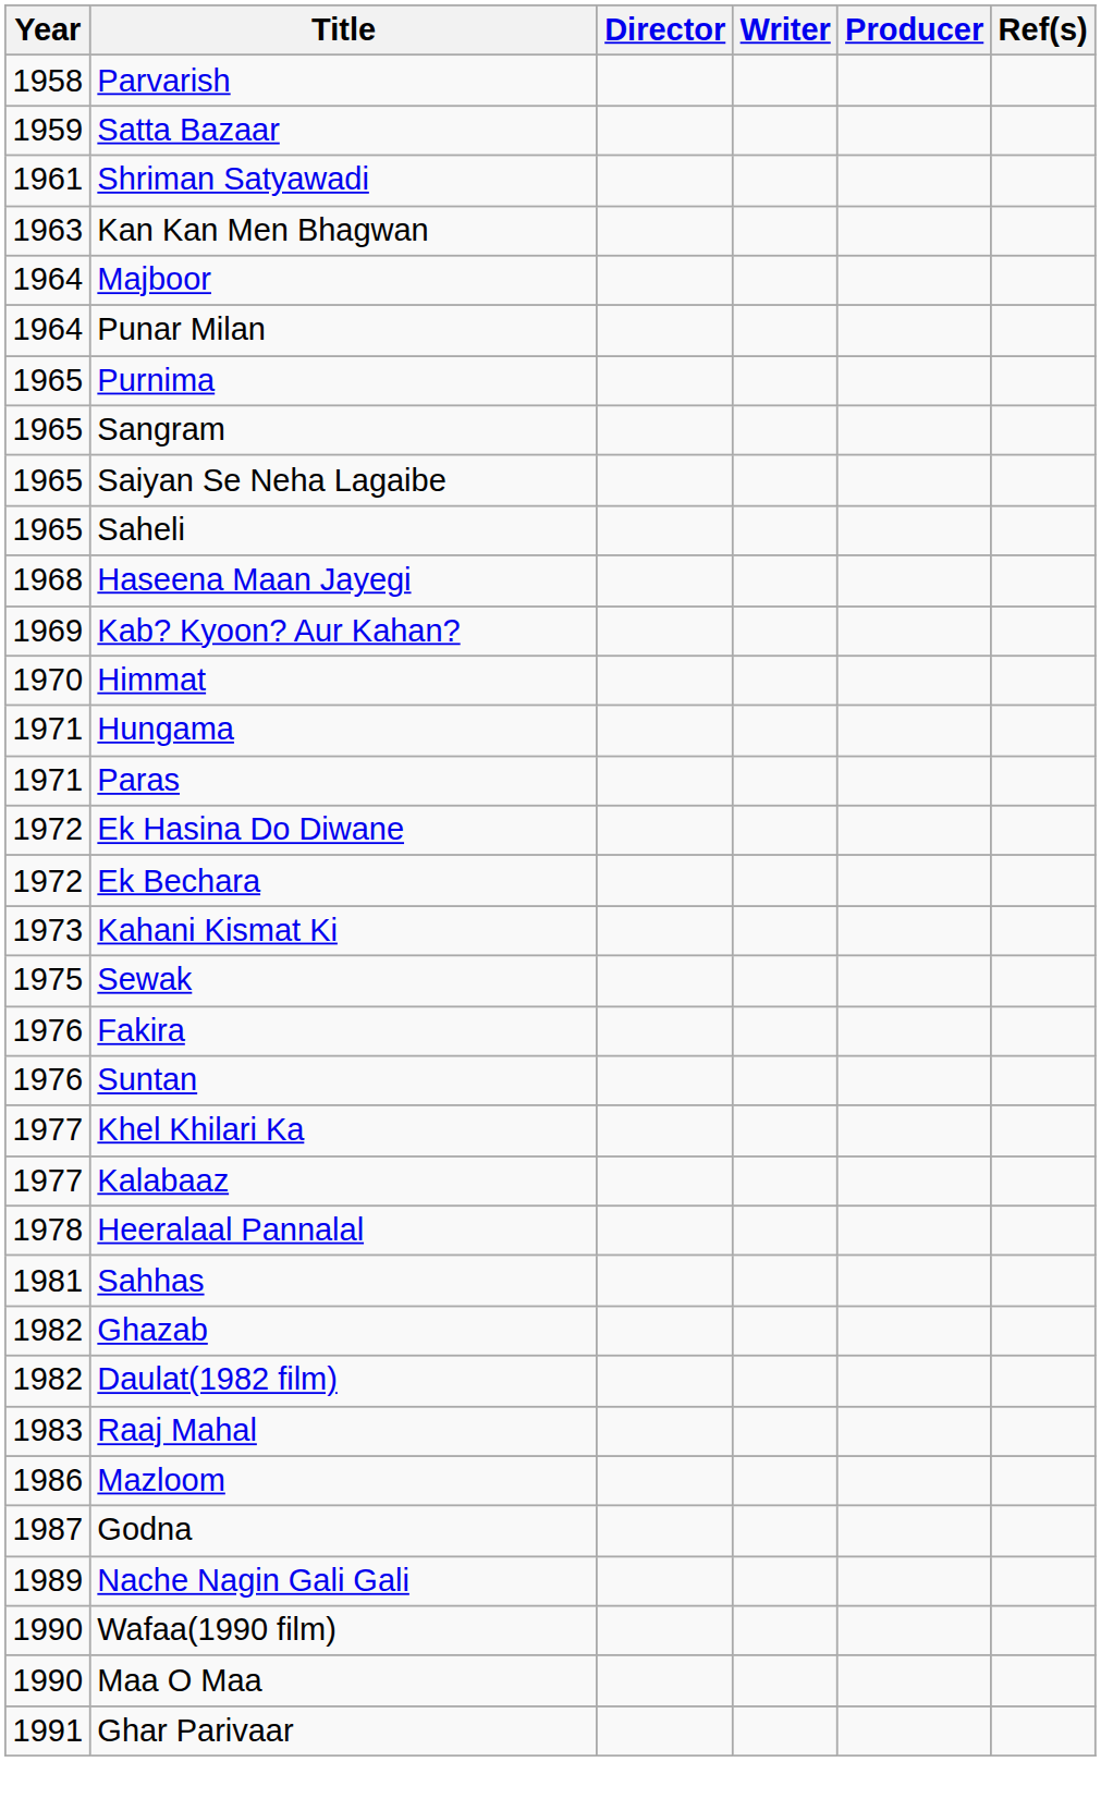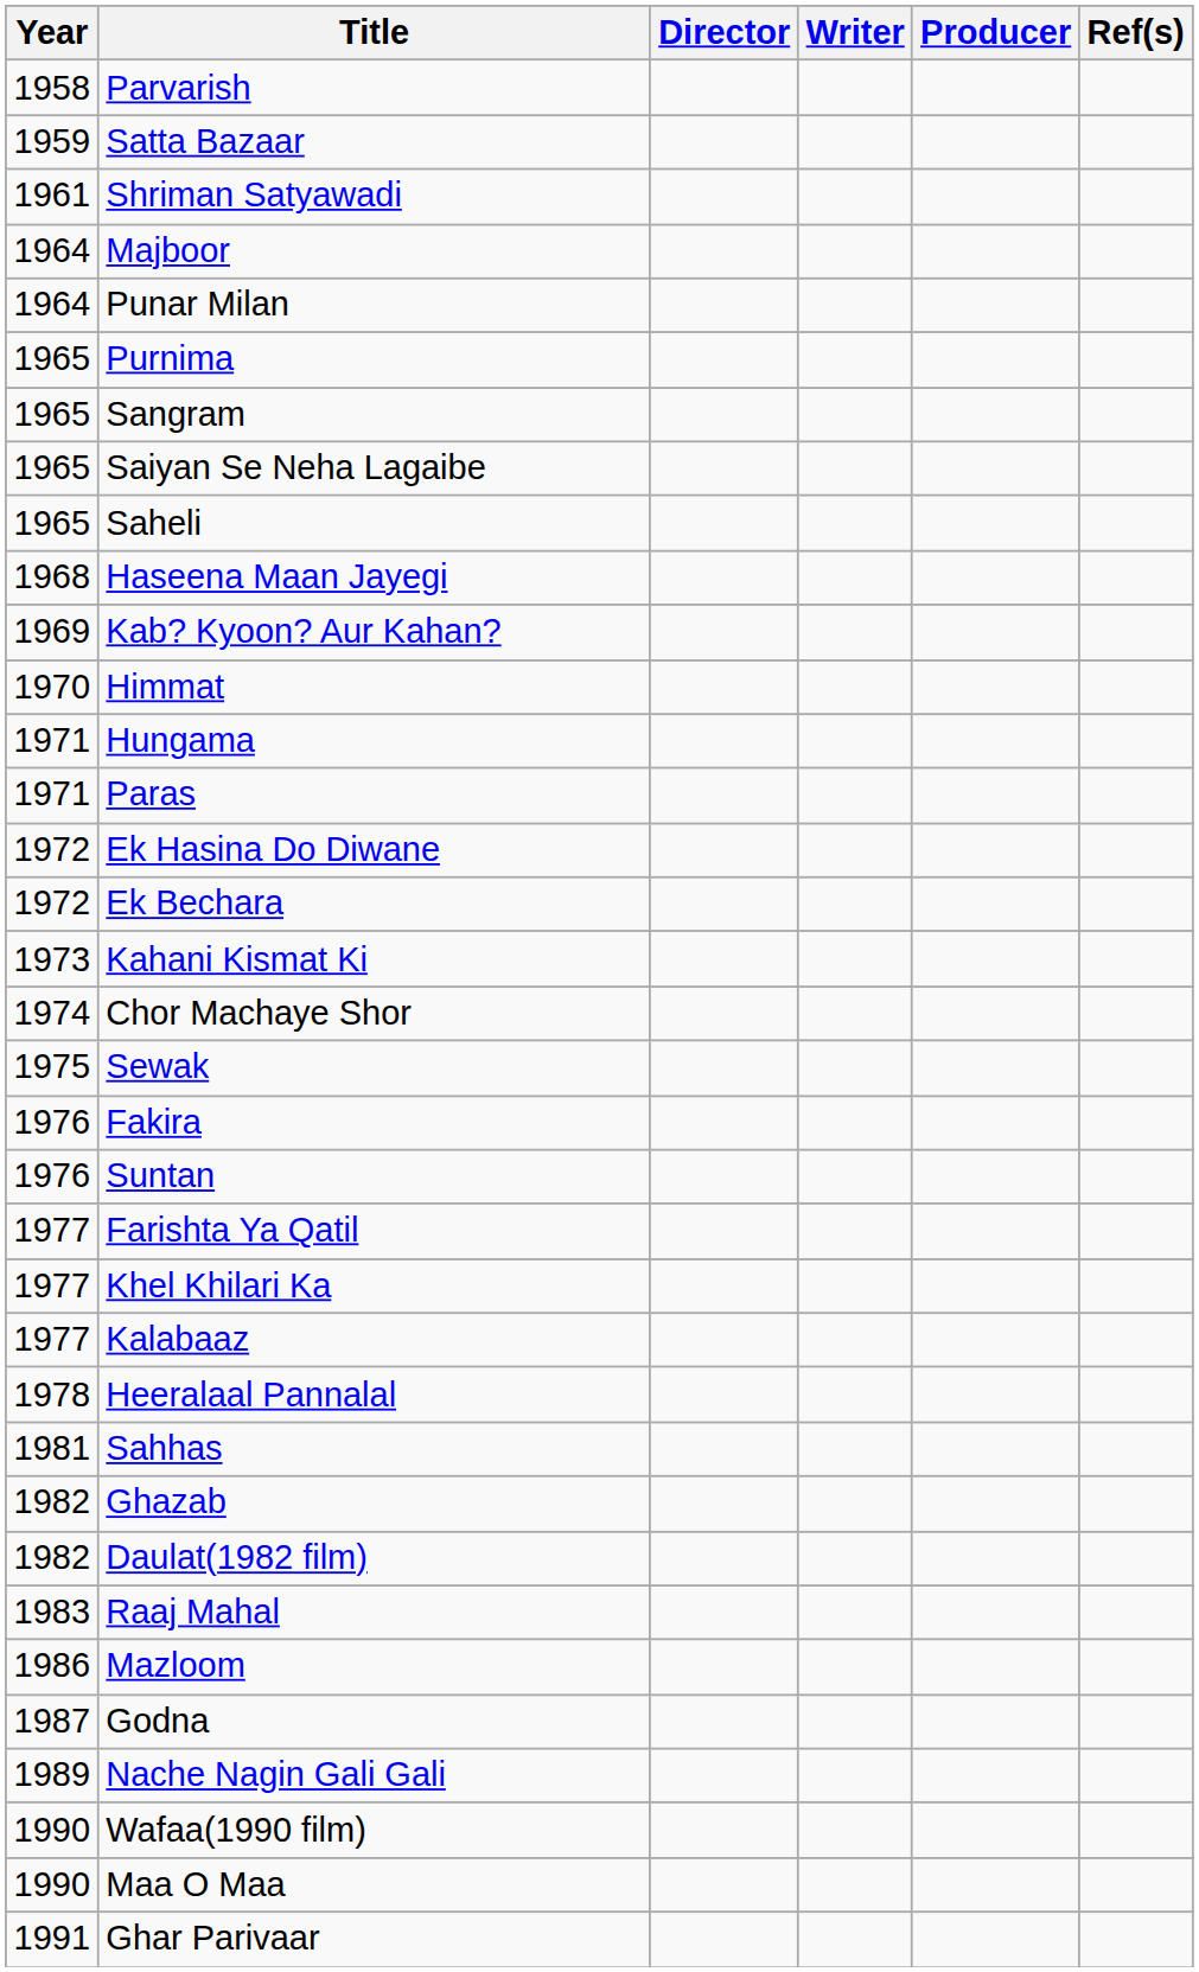 <table class="wikitable">
 <tr>
 <th>Year</th>
 <th scope="col" style="width:250px;">Title</th>
 <th><a href='#'>Director</a></th>
 <th><a href='#'>Writer</a></th>
 <th><a href='#'>Producer</a></th>
 <th>Ref(s)</th>
 </tr>
 <tr>
 <td>1958</td>
 <td><a href='#'>Parvarish</a></td>
 <td></td>
 <td></td>
 <td></td>
 <td></td>
 </tr>
 <tr>
 <td>1959</td>
 <td><a href='#'>Satta Bazaar</a></td>
 <td></td>
 <td></td>
 <td></td>
 <td></td>
 </tr>
 <tr>
 <td>1961</td>
 <td><a href='#'>Shriman Satyawadi</a></td>
-<td></td>
-<td></td>
-<td></td>
-<td></td>
-</tr>
-<tr>
-<td>1963</td>
-<td>Kan Kan Men Bhagwan</td>
 <td></td>
 <td></td>
 <td></td>
 <td></td>
 </tr>
 <tr>
 <td>1964</td>
 <td><a href='#'>Majboor</a></td>
 <td></td>
 <td></td>
 <td></td>
 <td></td>
 </tr>
 <tr>
 <td>1964</td>
 <td>Punar Milan</td>
 <td></td>
 <td></td>
 <td></td>
 <td><br></td>
 </tr>
 <tr>
 <td>1965</td>
 <td><a href='#'>Purnima</a></td>
 <td></td>
 <td></td>
 <td></td>
 <td></td>
 </tr>
 <tr>
 <td>1965</td>
 <td>Sangram</td>
 <td></td>
 <td></td>
 <td></td>
 <td></td>
 </tr>
 <tr>
 <td>1965</td>
 <td>Saiyan Se Neha Lagaibe</td>
 <td></td>
 <td></td>
 <td></td>
 <td></td>
 </tr>
 <tr>
 <td>1965</td>
 <td>Saheli</td>
 <td></td>
 <td></td>
 <td></td>
 <td></td>
 </tr>
 <tr>
 <td>1968</td>
 <td><a href='#'>Haseena Maan Jayegi</a></td>
 <td></td>
 <td></td>
 <td></td>
 <td></td>
 </tr>
 <tr>
 <td>1969</td>
 <td><a href='#'>Kab? Kyoon? Aur Kahan?</a></td>
 <td></td>
 <td></td>
 <td></td>
 <td></td>
 </tr>
 <tr>
 <td>1970</td>
 <td><a href='#'>Himmat</a></td>
 <td></td>
 <td></td>
 <td></td>
 <td></td>
 </tr>
 <tr>
 <td>1971</td>
 <td><a href='#'>Hungama</a></td>
 <td></td>
 <td></td>
 <td></td>
 <td></td>
 </tr>
 <tr>
 <td>1971</td>
 <td><a href='#'>Paras</a></td>
 <td></td>
 <td></td>
 <td></td>
 <td></td>
 </tr>
 <tr>
 <td>1972</td>
 <td><a href='#'>Ek Hasina Do Diwane</a></td>
 <td></td>
 <td></td>
 <td></td>
 <td></td>
 </tr>
 <tr>
 <td>1972</td>
 <td><a href='#'>Ek Bechara</a></td>
 <td></td>
 <td></td>
 <td></td>
 <td></td>
 </tr>
 <tr>
 <td>1973</td>
 <td><a href='#'>Kahani Kismat Ki</a></td>
 <td></td>
 <td></td>
 <td></td>
 <td></td>
 </tr>
 <tr>
+<td>1974</td>
+<td>Chor Machaye Shor</td>
+<td></td>
+<td></td>
+<td></td>
+<td></td>
+</tr>
+<tr>
 <td>1975</td>
 <td><a href='#'>Sewak</a></td>
 <td></td>
 <td></td>
 <td></td>
 <td></td>
 </tr>
 <tr>
 <td>1976</td>
 <td><a href='#'>Fakira</a></td>
 <td></td>
 <td></td>
 <td></td>
 <td></td>
 </tr>
 <tr>
 <td>1976</td>
 <td><a href='#'>Suntan</a></td>
+<td></td>
+<td></td>
+<td></td>
+<td></td>
+</tr>
+<tr>
+<td>1977</td>
+<td><a href='#'>Farishta Ya Qatil</a></td>
 <td></td>
 <td></td>
 <td></td>
 <td></td>
 </tr>
 <tr>
 <td>1977</td>
 <td><a href='#'>Khel Khilari Ka</a></td>
 <td></td>
 <td></td>
 <td></td>
 <td></td>
 </tr>
 <tr>
 <td>1977</td>
 <td><a href='#'>Kalabaaz</a></td>
 <td></td>
 <td></td>
 <td></td>
 <td></td>
 </tr>
 <tr>
 <td>1978</td>
 <td><a href='#'>Heeralaal Pannalal</a></td>
 <td></td>
 <td></td>
 <td></td>
 <td></td>
 </tr>
 <tr>
 <td>1981</td>
 <td><a href='#'>Sahhas</a></td>
 <td></td>
 <td></td>
 <td></td>
 <td></td>
 </tr>
 <tr>
 <td>1982</td>
 <td><a href='#'>Ghazab</a></td>
 <td></td>
 <td></td>
 <td></td>
 <td></td>
 </tr>
 <tr>
 <td>1982</td>
 <td><a href='#'>Daulat(1982 film)</a></td>
 <td></td>
 <td></td>
 <td></td>
 <td></td>
 </tr>
 <tr>
 <td>1983</td>
 <td><a href='#'>Raaj Mahal</a></td>
 <td></td>
 <td></td>
 <td></td>
 <td></td>
 </tr>
 <tr>
 <td>1986</td>
 <td><a href='#'>Mazloom</a></td>
 <td></td>
 <td></td>
 <td></td>
 <td></td>
 </tr>
 <tr>
 <td>1987</td>
 <td>Godna</td>
 <td></td>
 <td></td>
 <td></td>
 <td></td>
 </tr>
 <tr>
 <td>1989</td>
 <td><a href='#'>Nache Nagin Gali Gali</a></td>
 <td></td>
 <td></td>
 <td></td>
 <td></td>
 </tr>
 <tr>
 <td>1990</td>
 <td>Wafaa(1990 film)</td>
 <td></td>
 <td></td>
 <td></td>
 <td></td>
 </tr>
 <tr>
 <td>1990</td>
 <td>Maa O Maa</td>
 <td></td>
 <td></td>
 <td></td>
 <td></td>
 </tr>
 <tr>
 <td>1991</td>
 <td>Ghar Parivaar</td>
 <td></td>
 <td></td>
 <td></td>
 <td></td>
 </tr>
 </table>
